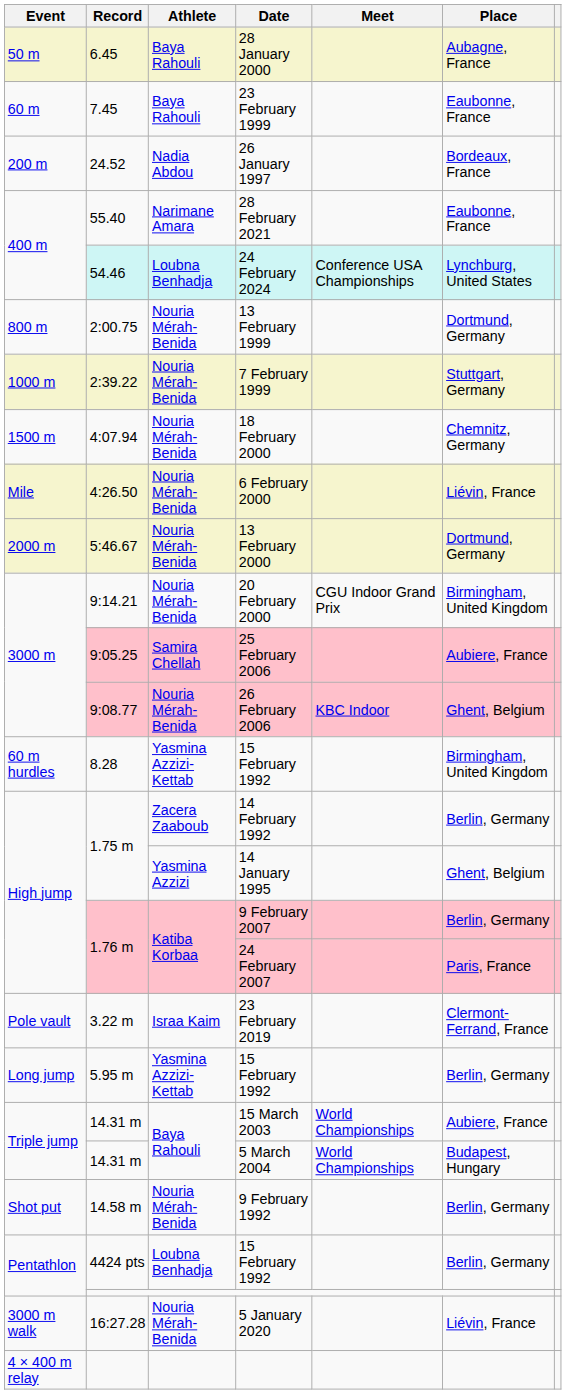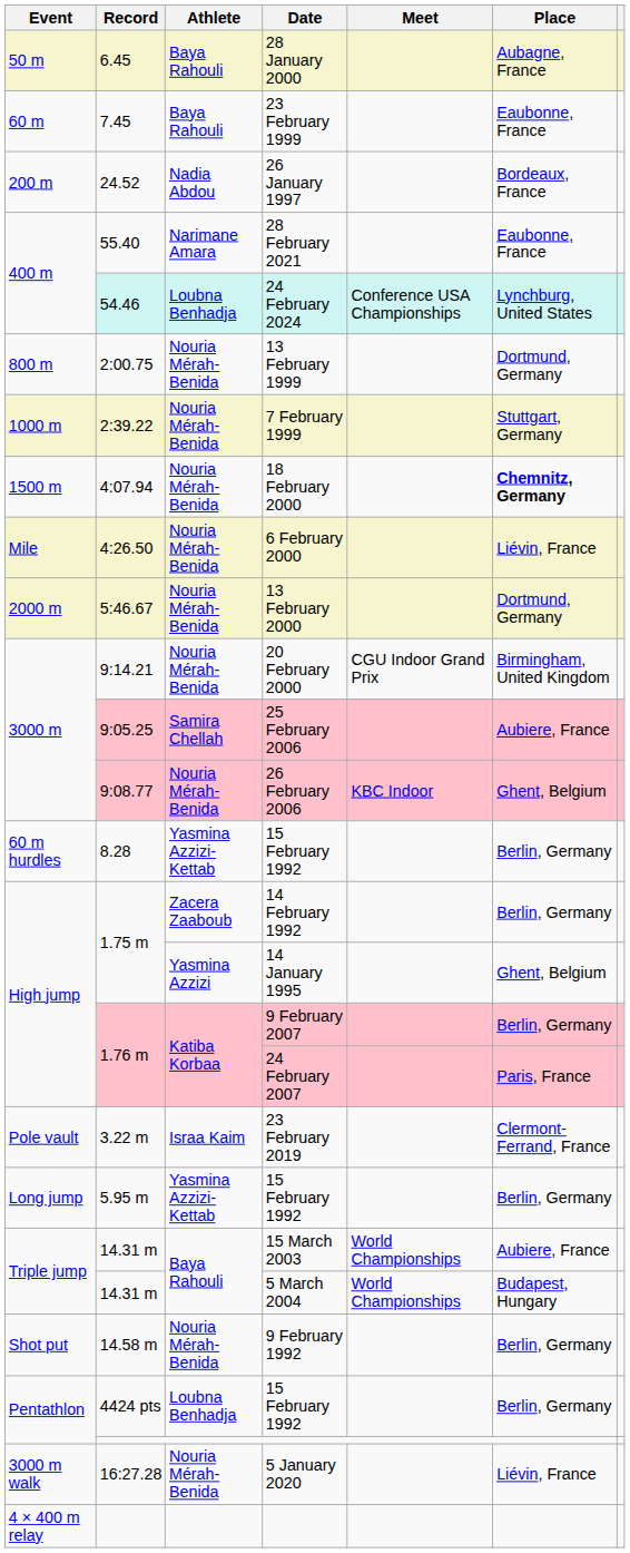 <table class="wikitable" style="font-size:95%; width: 95%;">
 <tr>
 <th>Event</th>
 <th>Record</th>
 <th>Athlete</th>
 <th>Date</th>
 <th>Meet</th>
 <th>Place</th>
 <th></th>
 </tr>
 <tr style="background:#f6F5CE;">
 <td><a href='#'>50 m</a></td>
 <td>6.45</td>
 <td><a href='#'>Baya Rahouli</a></td>
 <td>28 January 2000</td>
 <td></td>
 <td><a href='#'>Aubagne</a>, France</td>
 <td></td>
 </tr>
 <tr>
 <td><a href='#'>60 m</a></td>
 <td>7.45</td>
 <td><a href='#'>Baya Rahouli</a></td>
 <td>23 February 1999</td>
 <td></td>
 <td><a href='#'>Eaubonne</a>, France</td>
 <td></td>
 </tr>
 <tr>
 <td><a href='#'>200 m</a></td>
 <td>24.52</td>
 <td><a href='#'>Nadia Abdou</a></td>
 <td>26 January 1997</td>
 <td></td>
 <td><a href='#'>Bordeaux</a>, France</td>
 <td></td>
 </tr>
 <tr>
 <td rowspan=2><a href='#'>400 m</a></td>
 <td>55.40</td>
 <td><a href='#'>Narimane Amara</a></td>
 <td>28 February 2021</td>
 <td></td>
 <td><a href='#'>Eaubonne</a>, France</td>
 <td></td>
 </tr>
 <tr style="background:#cef6f5;">
 <td>54.46</td>
 <td><a href='#'>Loubna Benhadja</a></td>
 <td>24 February 2024</td>
 <td>Conference USA Championships</td>
 <td><a href='#'>Lynchburg</a>, United States</td>
 <td></td>
 </tr>
 <tr>
 <td><a href='#'>800 m</a></td>
 <td>2:00.75</td>
 <td><a href='#'>Nouria Mérah-Benida</a></td>
 <td>13 February 1999</td>
 <td></td>
 <td><a href='#'>Dortmund</a>, Germany</td>
 <td></td>
 </tr>
 <tr style="background:#f6F5CE;">
 <td><a href='#'>1000 m</a></td>
 <td>2:39.22</td>
 <td><a href='#'>Nouria Mérah-Benida</a></td>
 <td>7 February 1999</td>
 <td></td>
 <td><a href='#'>Stuttgart</a>, Germany</td>
 <td></td>
 </tr>
 <tr>
 <td><a href='#'>1500 m</a></td>
 <td>4:07.94 </td>
 <td><a href='#'>Nouria Mérah-Benida</a></td>
 <td>18 February 2000 </td>
 <td></td>
-<td><a href='#'>Chemnitz</a>, Germany</td>
+<td><strong><a href='#'>Chemnitz</a>, Germany</strong></td>
 <td></td>
 </tr>
 <tr style="background:#f6F5CE;">
 <td><a href='#'>Mile</a></td>
 <td>4:26.50</td>
 <td><a href='#'>Nouria Mérah-Benida</a></td>
 <td>6 February 2000</td>
 <td></td>
 <td><a href='#'>Liévin</a>, France</td>
 <td></td>
 </tr>
 <tr style="background:#f6F5CE;">
 <td><a href='#'>2000 m</a></td>
 <td>5:46.67</td>
 <td><a href='#'>Nouria Mérah-Benida</a></td>
 <td>13 February 2000</td>
 <td></td>
 <td><a href='#'>Dortmund</a>, Germany</td>
 <td></td>
 </tr>
 <tr>
 <td rowspan=3><a href='#'>3000 m</a></td>
 <td>9:14.21 </td>
 <td><a href='#'>Nouria Mérah-Benida</a></td>
 <td>20 February 2000</td>
 <td>CGU Indoor Grand Prix</td>
 <td><a href='#'>Birmingham</a>, United Kingdom</td>
 <td></td>
 </tr>
 <tr style="background:pink">
 <td>9:05.25</td>
 <td><a href='#'>Samira Chellah</a></td>
 <td>25 February 2006</td>
 <td></td>
 <td><a href='#'>Aubiere</a>, France</td>
 <td></td>
 </tr>
 <tr style="background:pink">
 <td>9:08.77</td>
 <td><a href='#'>Nouria Mérah-Benida</a></td>
 <td>26 February 2006</td>
 <td><a href='#'>KBC Indoor</a></td>
 <td><a href='#'>Ghent</a>, Belgium</td>
 <td></td>
 </tr>
 <tr>
 <td><a href='#'>60 m hurdles</a></td>
 <td>8.28</td>
 <td><a href='#'>Yasmina Azzizi-Kettab</a></td>
 <td>15 February 1992</td>
 <td></td>
-<td><a href='#'>Birmingham</a>, United Kingdom</td>
+<td><a href='#'>Berlin</a>, Germany</td>
 <td></td>
 </tr>
 <tr>
 <td rowspan=4><a href='#'>High jump</a></td>
 <td rowspan=2>1.75 m</td>
 <td><a href='#'>Zacera Zaaboub</a></td>
 <td>14 February 1992</td>
 <td></td>
 <td><a href='#'>Berlin</a>, Germany</td>
 <td></td>
 </tr>
 <tr>
 <td><a href='#'>Yasmina Azzizi</a></td>
 <td>14 January 1995</td>
 <td></td>
 <td><a href='#'>Ghent</a>, Belgium</td>
 <td></td>
 </tr>
 <tr style="background:pink">
 <td rowspan=2>1.76 m</td>
 <td rowspan=2><a href='#'>Katiba Korbaa</a></td>
 <td>9 February 2007</td>
 <td></td>
 <td><a href='#'>Berlin</a>, Germany</td>
 <td></td>
 </tr>
 <tr style="background:pink">
 <td>24 February 2007</td>
 <td></td>
 <td><a href='#'>Paris</a>, France</td>
 <td></td>
 </tr>
 <tr>
 <td><a href='#'>Pole vault</a></td>
 <td>3.22 m</td>
 <td><a href='#'>Israa Kaim</a></td>
 <td>23 February 2019</td>
 <td></td>
 <td><a href='#'>Clermont-Ferrand</a>, France</td>
 <td></td>
 </tr>
 <tr>
 <td><a href='#'>Long jump</a></td>
 <td>5.95 m</td>
 <td><a href='#'>Yasmina Azzizi-Kettab</a></td>
 <td>15 February 1992</td>
 <td></td>
 <td><a href='#'>Berlin</a>, Germany</td>
 <td></td>
 </tr>
 <tr>
 <td rowspan=2><a href='#'>Triple jump</a></td>
 <td>14.31 m </td>
 <td rowspan=2><a href='#'>Baya Rahouli</a></td>
 <td>15 March 2003 </td>
 <td><a href='#'>World Championships</a></td>
 <td><a href='#'>Aubiere</a>, France</td>
 <td></td>
 </tr>
 <tr>
 <td>14.31 m</td>
 <td>5 March 2004</td>
 <td><a href='#'>World Championships</a></td>
 <td><a href='#'>Budapest</a>, Hungary</td>
 <td></td>
 </tr>
 <tr>
 <td><a href='#'>Shot put</a></td>
 <td>14.58 m</td>
 <td><a href='#'>Nouria Mérah-Benida</a></td>
 <td>9 February 1992</td>
 <td></td>
 <td><a href='#'>Berlin</a>, Germany</td>
 <td></td>
 </tr>
 <tr>
 <td rowspan=2><a href='#'>Pentathlon</a></td>
 <td>4424 pts </td>
 <td><a href='#'>Loubna Benhadja</a></td>
 <td>15 February 1992</td>
 <td></td>
 <td><a href='#'>Berlin</a>, Germany</td>
 <td></td>
 </tr>
 <tr>
 <td colspan=5></td>
 <td></td>
 </tr>
 <tr>
 <td><a href='#'>3000 m walk</a></td>
 <td>16:27.28</td>
 <td><a href='#'>Nouria Mérah-Benida</a></td>
 <td>5 January 2020</td>
 <td></td>
 <td><a href='#'>Liévin</a>, France</td>
 <td></td>
 </tr>
 <tr>
 <td><a href='#'>4 × 400 m relay</a></td>
 <td></td>
 <td></td>
 <td></td>
 <td></td>
 <td></td>
 <td></td>
 </tr>
 </table>
